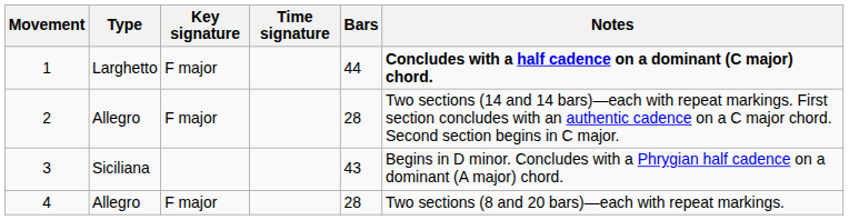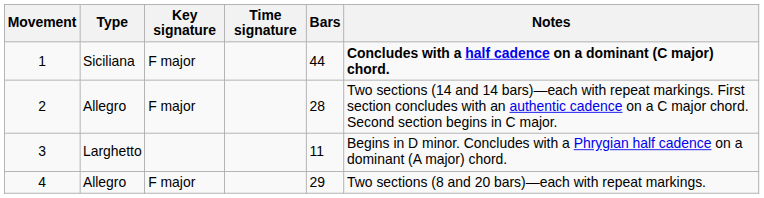 <table class="wikitable" border="1">
 <tr>
 <th bgcolor=ececec>Movement</th>
 <th bgcolor=ececec>Type</th>
 <th bgcolor=ececec>Key signature</th>
 <th bgcolor=ececec>Time signature</th>
 <th bgcolor=ececec>Bars</th>
 <th bgcolor=ececec>Notes</th>
 </tr>
 <tr>
 <td align=center>1</td>
-<td>Larghetto</td>
+<td>Siciliana</td>
 <td>F major</td>
 <td></td>
 <td>44</td>
 <td><strong>Concludes with a <a href='#'>half cadence</a> on a dominant (C major) chord.</strong></td>
 </tr>
 <tr>
 <td align=center>2</td>
 <td>Allegro</td>
 <td>F major</td>
 <td></td>
 <td>28</td>
 <td>Two sections (14 and 14 bars)—each with repeat markings. First section concludes with an <a href='#'>authentic cadence</a> on a C major chord. Second section begins in C major.</td>
 </tr>
 <tr>
 <td align=center>3</td>
-<td>Siciliana</td>
+<td>Larghetto</td>
 <td></td>
 <td></td>
-<td>43</td>
+<td>11</td>
 <td>Begins in D minor. Concludes with a <a href='#'>Phrygian half cadence</a> on a dominant (A major) chord.</td>
 </tr>
 <tr>
 <td align=center>4</td>
 <td>Allegro</td>
 <td>F major</td>
 <td></td>
-<td>28</td>
+<td>29</td>
 <td>Two sections (8 and 20 bars)—each with repeat markings.</td>
 </tr>
 </table>
